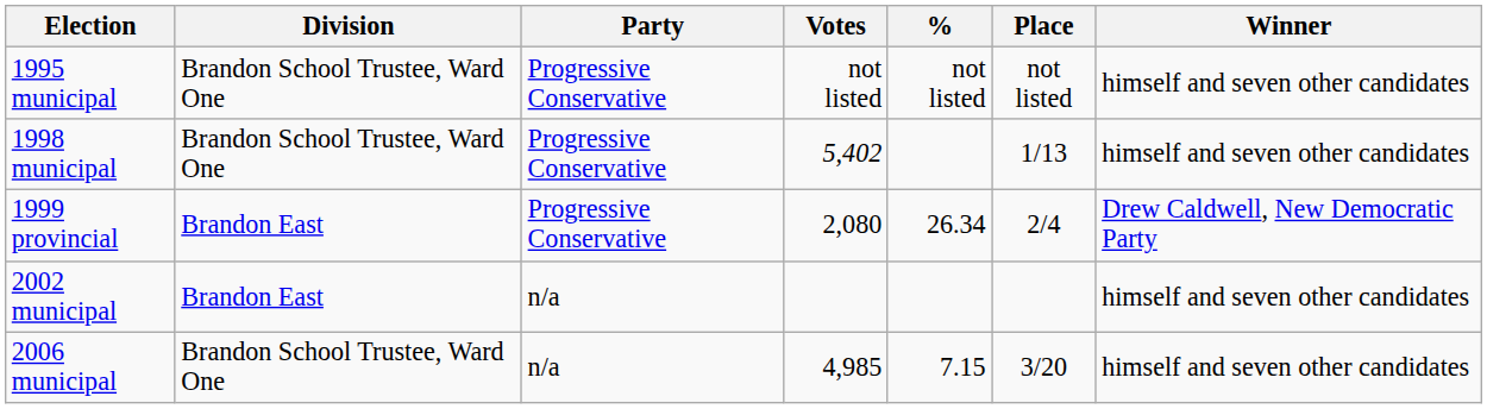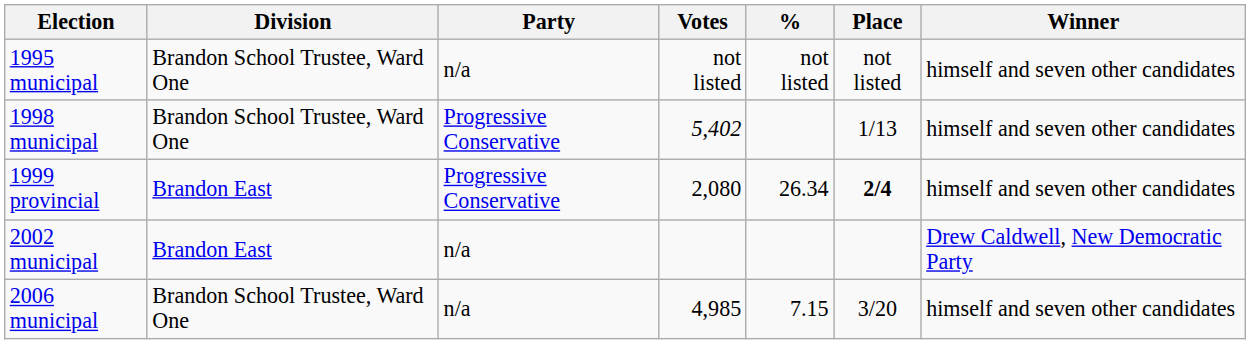 <table class="wikitable" width="900">
 <tr>
 <th align="left">Election</th>
 <th align="left">Division</th>
 <th align="left">Party</th>
 <th align="right">Votes</th>
 <th align="right">%</th>
 <th align="center">Place</th>
 <th align="center">Winner</th>
 </tr>
 <tr>
 <td align="left"><a href='#'>1995 municipal</a></td>
 <td align="left">Brandon School Trustee, Ward One</td>
-<td align="left"><a href='#'>Progressive Conservative</a></td>
+<td align="left">n/a</td>
 <td align="right">not listed</td>
 <td align="right">not listed</td>
 <td align="center">not listed</td>
 <td align="left">himself and seven other candidates</td>
 </tr>
 <tr>
 <td align="left"><a href='#'>1998 municipal</a></td>
 <td align="left">Brandon School Trustee, Ward One</td>
 <td align="left"><a href='#'>Progressive Conservative</a></td>
 <td align="right"><em>5,402</em></td>
 <td align="right"></td>
 <td align="center">1/13</td>
 <td align="left">himself and seven other candidates</td>
 </tr>
 <tr>
 <td align="left"><a href='#'>1999 provincial</a></td>
 <td align="left"><a href='#'>Brandon East</a></td>
 <td align="left"><a href='#'>Progressive Conservative</a></td>
 <td align="right">2,080</td>
 <td align="right">26.34</td>
-<td align="center">2/4</td>
-<td align="left"><a href='#'>Drew Caldwell</a>, <a href='#'>New Democratic Party</a></td>
+<td align="center"><strong>2/4</strong></td>
+<td align="left">himself and seven other candidates</td>
 </tr>
 <tr>
 <td align="left"><a href='#'>2002 municipal</a></td>
 <td align="left"><a href='#'>Brandon East</a></td>
 <td align="left">n/a</td>
 <td align="right"></td>
 <td align="right"></td>
 <td align="center"></td>
-<td align="left">himself and seven other candidates</td>
+<td align="left"><a href='#'>Drew Caldwell</a>, <a href='#'>New Democratic Party</a></td>
 </tr>
 <tr>
 <td align="left"><a href='#'>2006 municipal</a></td>
 <td align="left">Brandon School Trustee, Ward One</td>
 <td align="left">n/a</td>
 <td align="right">4,985</td>
 <td align="right">7.15</td>
 <td align="center">3/20</td>
 <td align="left">himself and seven other candidates</td>
 </tr>
 </table>
